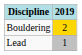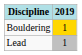 <table class="wikitable" style="text-align: center;">
 <tr>
 <th style="background: #b0e0e6;">Discipline</th>
 <th style="background: #b0e0e6;">2019</th>
 </tr>
 <tr>
 <td align="left">Bouldering</td>
-<td style="background: Gold;">2</td>
+<td style="background: Gold;">1</td>
 </tr>
 <tr>
 <td align="left">Lead</td>
 <td style="background: Silver;">1</td>
 </tr>
 </table>
